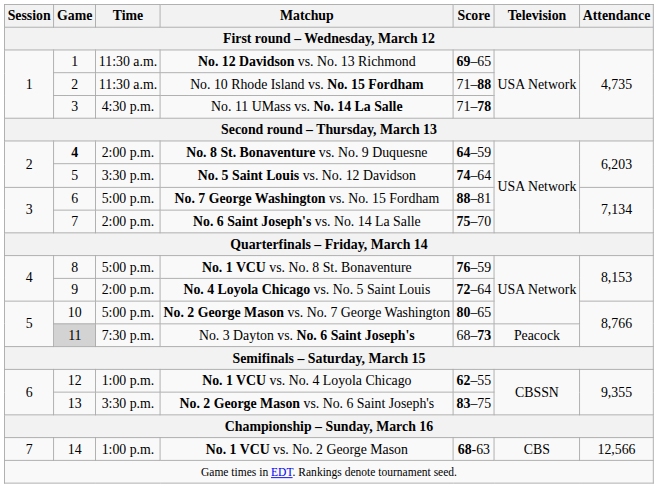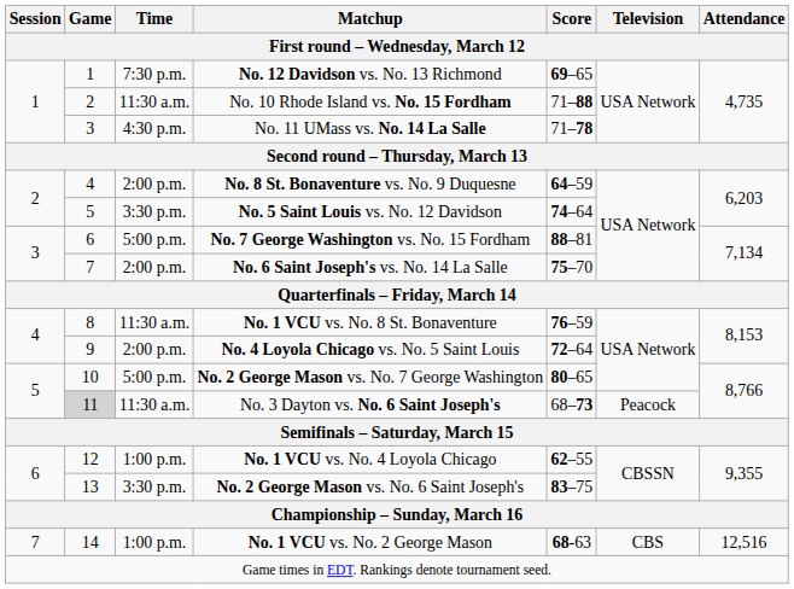 <table class="wikitable" style="font-size: 95%;text-align:center">
 <tr>
 <th>Session</th>
 <th>Game</th>
 <th>Time</th>
 <th>Matchup</th>
 <th>Score</th>
 <th>Television</th>
 <th>Attendance</th>
 </tr>
 <tr>
 <th colspan="7">First round – Wednesday, March 12</th>
 </tr>
 <tr>
 <td rowspan="3">1</td>
 <td>1</td>
-<td>11:30 a.m.</td>
+<td>7:30 p.m.</td>
 <td><strong>No. 12 Davidson</strong> vs. No. 13 Richmond</td>
 <td><strong>69</strong>–65</td>
 <td rowspan="3">USA Network</td>
 <td rowspan="3">4,735</td>
 </tr>
 <tr>
 <td>2</td>
 <td>11:30 a.m.</td>
 <td>No. 10 Rhode Island vs. <strong>No. 15 Fordham</strong></td>
 <td>71–<strong>88</strong></td>
 </tr>
 <tr>
 <td>3</td>
 <td>4:30 p.m.</td>
 <td>No. 11 UMass vs. <strong>No. 14 La Salle</strong></td>
 <td>71–<strong>78</strong></td>
 </tr>
 <tr>
 <th colspan="7">Second round – Thursday, March 13</th>
 </tr>
 <tr>
 <td rowspan="2">2</td>
-<td><strong>4</strong></td>
+<td>4</td>
 <td>2:00 p.m.</td>
 <td><strong>No. 8 St. Bonaventure</strong> vs. No. 9 Duquesne</td>
 <td><strong>64</strong>–59</td>
 <td rowspan="4">USA Network</td>
 <td rowspan="2">6,203</td>
 </tr>
 <tr>
 <td>5</td>
 <td>3:30 p.m.</td>
 <td><strong>No. 5 Saint Louis</strong> vs. No. 12 Davidson</td>
 <td><strong>74</strong>–64</td>
 </tr>
 <tr>
 <td rowspan="2">3</td>
 <td>6</td>
 <td>5:00 p.m.</td>
 <td><strong>No. 7 George Washington</strong> vs. No. 15 Fordham</td>
 <td><strong>88</strong>–81</td>
 <td rowspan="2">7,134</td>
 </tr>
 <tr>
 <td>7</td>
 <td>2:00 p.m.</td>
 <td><strong>No. 6 Saint Joseph's</strong> vs. No. 14 La Salle</td>
 <td><strong>75</strong>–70</td>
 </tr>
 <tr>
 <th colspan="7">Quarterfinals – Friday, March 14</th>
 </tr>
 <tr>
 <td rowspan="2">4</td>
 <td>8</td>
-<td>5:00 p.m.</td>
+<td>11:30 a.m.</td>
 <td><strong>No. 1 VCU</strong> vs. No. 8 St. Bonaventure</td>
 <td><strong>76</strong>–59</td>
 <td rowspan="3">USA Network</td>
 <td rowspan="2">8,153</td>
 </tr>
 <tr>
 <td>9</td>
 <td>2:00 p.m.</td>
 <td><strong>No. 4 Loyola Chicago</strong> vs. No. 5 Saint Louis</td>
 <td><strong>72</strong>–64</td>
 </tr>
 <tr>
 <td rowspan="2">5</td>
 <td>10</td>
 <td>5:00 p.m.</td>
 <td><strong>No. 2 George Mason</strong> vs. No. 7 George Washington</td>
 <td><strong>80</strong>–65</td>
 <td rowspan="2">8,766</td>
 </tr>
 <tr>
 <td style="background: lightgrey;">11</td>
-<td>7:30 p.m.</td>
+<td>11:30 a.m.</td>
 <td>No. 3 Dayton vs. <strong>No. 6 Saint Joseph's</strong></td>
 <td>68–<strong>73</strong></td>
 <td>Peacock</td>
 </tr>
 <tr>
 <th colspan="7">Semifinals – Saturday, March 15</th>
 </tr>
 <tr>
 <td rowspan="2">6</td>
 <td>12</td>
 <td>1:00 p.m.</td>
 <td><strong>No. 1 VCU</strong> vs. No. 4 Loyola Chicago</td>
 <td><strong>62</strong>–55</td>
 <td rowspan="2">CBSSN</td>
 <td rowspan="2">9,355</td>
 </tr>
 <tr>
 <td>13</td>
 <td>3:30 p.m.</td>
 <td><strong>No. 2 George Mason</strong> vs. No. 6 Saint Joseph's</td>
 <td><strong>83</strong>–75</td>
 </tr>
 <tr>
 <th colspan="7">Championship – Sunday, March 16</th>
 </tr>
 <tr>
 <td>7</td>
 <td>14</td>
 <td>1:00 p.m.</td>
 <td><strong>No. 1 VCU</strong> vs. No. 2 George Mason</td>
 <td><strong>68</strong>-63</td>
 <td>CBS</td>
-<td>12,566</td>
+<td>12,516</td>
 </tr>
 <tr>
 <td colspan="7"><small>Game times in <a href='#'>EDT</a>. Rankings denote tournament seed.</small></td>
 </tr>
 </table>
